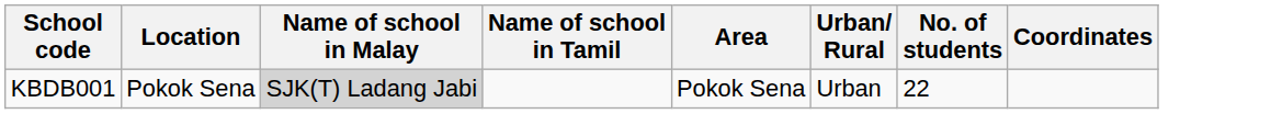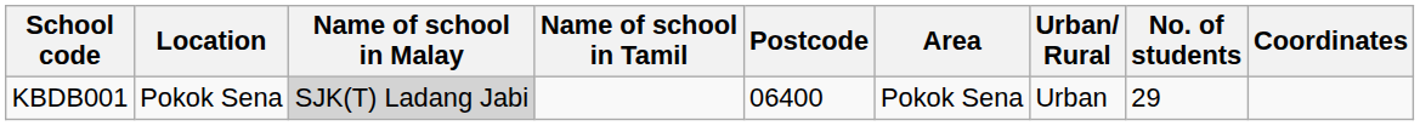 <table class="wikitable sortable">
 <tr>
 <th>School<br>code</th>
 <th>Location</th>
 <th>Name of school<br>in Malay</th>
 <th>Name of school<br>in Tamil</th>
+<th>Postcode</th>
 <th>Area</th>
 <th>Urban/<br>Rural</th>
 <th>No. of<br>students</th>
 <th>Coordinates</th>
 </tr>
 <tr>
 <td>KBDB001</td>
 <td>Pokok Sena</td>
 <td style="background: lightgrey;">SJK(T) Ladang Jabi</td>
 <td></td>
+<td>06400</td>
 <td>Pokok Sena</td>
 <td>Urban</td>
-<td>22</td>
+<td>29</td>
 <td></td>
 </tr>
 </table>
